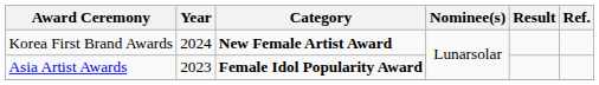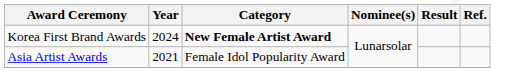 <table class="wikitable sortable">
 <tr>
 <th>Award Ceremony</th>
 <th>Year</th>
 <th>Category</th>
 <th>Nominee(s)</th>
 <th>Result</th>
 <th>Ref.</th>
 </tr>
 <tr>
 <td>Korea First Brand Awards</td>
 <td>2024</td>
 <td><strong>New Female Artist Award</strong></td>
 <td style="text-align:center" rowspan="2">Lunarsolar</td>
 <td></td>
 <td></td>
 </tr>
 <tr>
 <td><a href='#'>Asia Artist Awards</a></td>
-<td>2023</td>
-<td><strong>Female Idol Popularity Award</strong></td>
+<td>2021</td>
+<td>Female Idol Popularity Award</td>
 <td></td>
 <td></td>
 </tr>
 <tr>
 </tr>
 </table>
